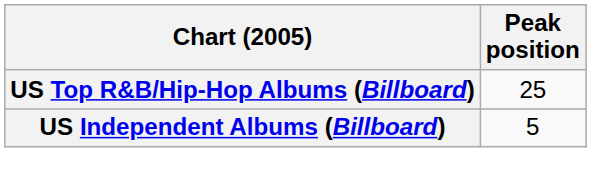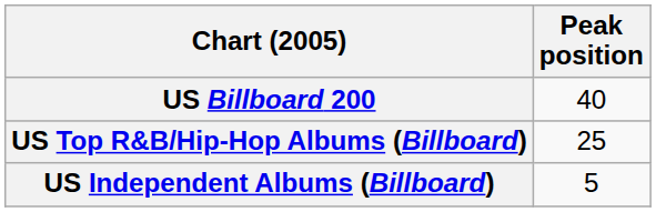 <table class="wikitable sortable plainrowheaders" style="text-align:center">
 <tr>
 <th scope="col">Chart (2005)</th>
 <th scope="col">Peak<br>position</th>
+</tr>
+<tr>
+<th scope="row">US <a href='#'><em>Billboard</em> 200</a></th>
+<td>40</td>
 </tr>
 <tr>
 <th scope="row">US <a href='#'>Top R&B/Hip-Hop Albums</a> (<em><a href='#'>Billboard</a></em>)</th>
 <td>25</td>
 </tr>
 <tr>
 <th scope="row">US <a href='#'>Independent Albums</a> (<em><a href='#'>Billboard</a></em>)</th>
 <td>5</td>
 </tr>
 </table>
